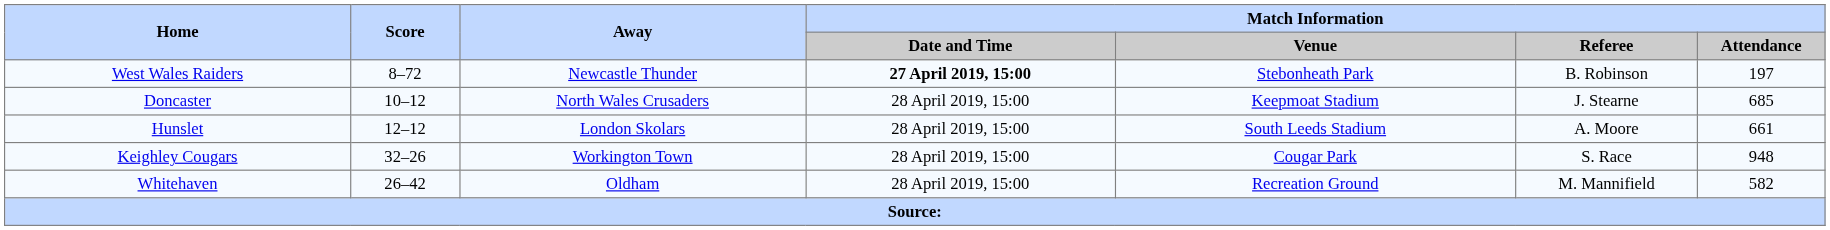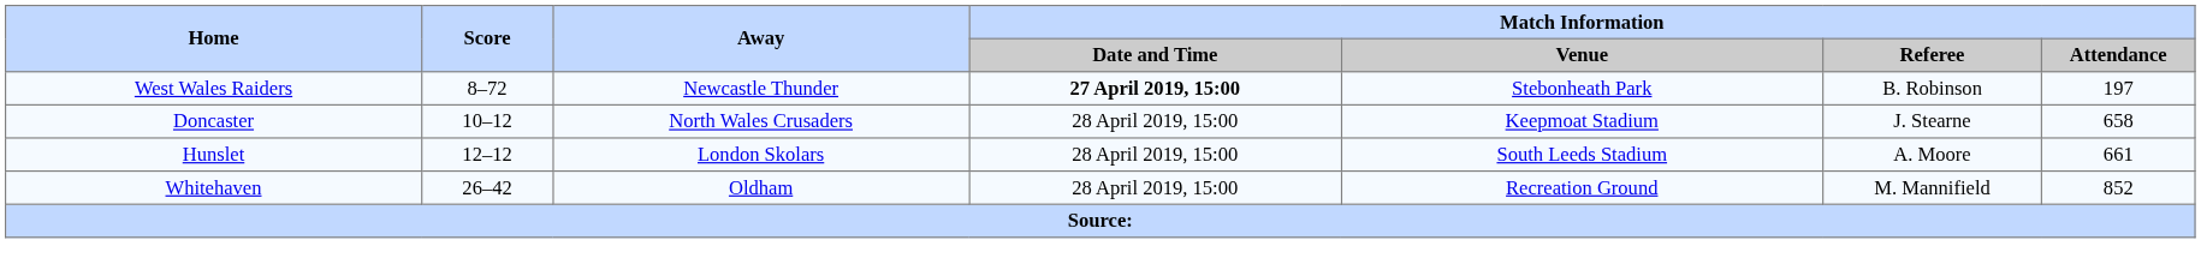 <table border=1 style="border-collapse:collapse; font-size:90%; text-align:center;" cellpadding=3 cellspacing=0 width=100%>
 <tr bgcolor=#C1D8FF>
 <th rowspan=2 width=19%>Home</th>
 <th rowspan=2 width=6%>Score</th>
 <th rowspan=2 width=19%>Away</th>
 <th colspan=4>Match Information</th>
 </tr>
 <tr bgcolor=#CCCCCC>
 <th width=17%>Date and Time</th>
 <th width=22%>Venue</th>
 <th width=10%>Referee</th>
 <th width=7%>Attendance</th>
 </tr>
 <tr bgcolor=#F5FAFF>
 <td> <a href='#'>West Wales Raiders</a></td>
 <td>8–72</td>
 <td> <a href='#'>Newcastle Thunder</a></td>
 <td><strong>27 April 2019, 15:00</strong></td>
 <td><a href='#'>Stebonheath Park</a></td>
 <td>B. Robinson</td>
 <td>197</td>
 </tr>
 <tr bgcolor=#F5FAFF>
 <td> <a href='#'>Doncaster</a></td>
 <td>10–12</td>
 <td> <a href='#'>North Wales Crusaders</a></td>
 <td>28 April 2019, 15:00</td>
 <td><a href='#'>Keepmoat Stadium</a></td>
 <td>J. Stearne</td>
-<td>685</td>
+<td>658</td>
 </tr>
 <tr bgcolor=#F5FAFF>
 <td> <a href='#'>Hunslet</a></td>
 <td>12–12</td>
 <td> <a href='#'>London Skolars</a></td>
 <td>28 April 2019, 15:00</td>
 <td><a href='#'>South Leeds Stadium</a></td>
 <td>A. Moore</td>
 <td>661</td>
 </tr>
 <tr bgcolor=#F5FAFF>
-<td> <a href='#'>Keighley Cougars</a></td>
-<td>32–26</td>
-<td> <a href='#'>Workington Town</a></td>
-<td>28 April 2019, 15:00</td>
-<td><a href='#'>Cougar Park</a></td>
-<td>S. Race</td>
-<td>948</td>
-</tr>
-<tr bgcolor=#F5FAFF>
 <td> <a href='#'>Whitehaven</a></td>
 <td>26–42</td>
 <td> <a href='#'>Oldham</a></td>
 <td>28 April 2019, 15:00</td>
 <td><a href='#'>Recreation Ground</a></td>
 <td>M. Mannifield</td>
-<td>582</td>
+<td>852</td>
 </tr>
 <tr style="background:#c1d8ff;">
 <th colspan=7>Source:</th>
 </tr>
 </table>
